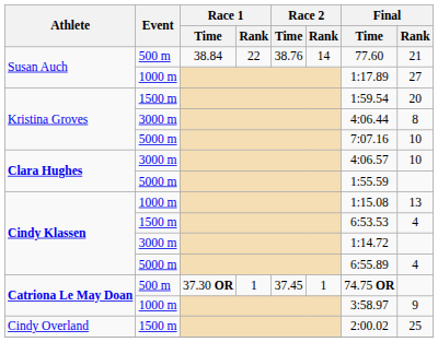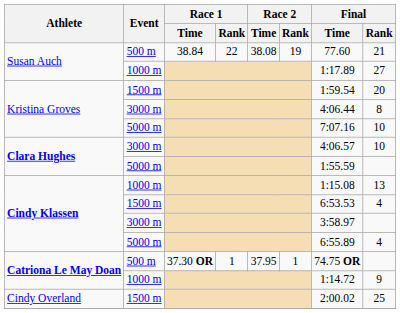 <table class="wikitable" style="font-size:90%">
 <tr>
 <th rowspan="2">Athlete</th>
 <th rowspan="2">Event</th>
 <th colspan="2">Race 1</th>
 <th colspan="2">Race 2</th>
 <th colspan="2">Final</th>
 </tr>
 <tr>
 <th>Time</th>
 <th>Rank</th>
 <th>Time</th>
 <th>Rank</th>
 <th>Time</th>
 <th>Rank</th>
 </tr>
 <tr>
 <td rowspan=2><a href='#'>Susan Auch</a></td>
 <td><a href='#'>500 m</a></td>
 <td align="center">38.84</td>
 <td align="center">22</td>
-<td align="center">38.76</td>
-<td align="center">14</td>
+<td align="center">38.08</td>
+<td align="center">19</td>
 <td align="center">77.60</td>
 <td align="center">21</td>
 </tr>
 <tr>
 <td><a href='#'>1000 m</a></td>
 <td colspan=4 bgcolor=wheat></td>
 <td align="center">1:17.89</td>
 <td align="center">27</td>
 </tr>
 <tr>
 <td rowspan=3><a href='#'>Kristina Groves</a></td>
 <td><a href='#'>1500 m</a></td>
 <td colspan=4 bgcolor=wheat></td>
 <td align="center">1:59.54</td>
 <td align="center">20</td>
 </tr>
 <tr>
 <td><a href='#'>3000 m</a></td>
 <td colspan=4 bgcolor=wheat></td>
 <td align="center">4:06.44</td>
 <td align="center">8</td>
 </tr>
 <tr>
 <td><a href='#'>5000 m</a></td>
 <td colspan=4 bgcolor=wheat></td>
 <td align="center">7:07.16</td>
 <td align="center">10</td>
 </tr>
 <tr>
 <td rowspan=2><strong><a href='#'>Clara Hughes</a></strong></td>
 <td><a href='#'>3000 m</a></td>
 <td colspan=4 bgcolor=wheat></td>
 <td align="center">4:06.57</td>
 <td align="center">10</td>
 </tr>
 <tr>
 <td><a href='#'>5000 m</a></td>
 <td colspan=4 bgcolor=wheat></td>
 <td align="center">1:55.59</td>
 <td align="center"></td>
 </tr>
 <tr>
 <td rowspan=4><strong><a href='#'>Cindy Klassen</a></strong></td>
 <td><a href='#'>1000 m</a></td>
 <td colspan=4 bgcolor=wheat></td>
 <td align="center">1:15.08</td>
 <td align="center">13</td>
 </tr>
 <tr>
 <td><a href='#'>1500 m</a></td>
 <td colspan=4 bgcolor=wheat></td>
 <td align="center">6:53.53</td>
 <td align="center">4</td>
 </tr>
 <tr>
 <td><a href='#'>3000 m</a></td>
 <td colspan=4 bgcolor=wheat></td>
-<td align="center">1:14.72</td>
+<td align="center">3:58.97</td>
 <td align="center"></td>
 </tr>
 <tr>
 <td><a href='#'>5000 m</a></td>
 <td colspan=4 bgcolor=wheat></td>
 <td align="center">6:55.89</td>
 <td align="center">4</td>
 </tr>
 <tr>
 <td rowspan=2><strong><a href='#'>Catriona Le May Doan</a></strong></td>
 <td><a href='#'>500 m</a></td>
 <td align="center">37.30 <strong>OR</strong></td>
 <td align="center">1</td>
-<td align="center">37.45</td>
+<td align="center">37.95</td>
 <td align="center">1</td>
 <td align="center">74.75 <strong>OR</strong></td>
 <td align="center"></td>
 </tr>
 <tr>
 <td><a href='#'>1000 m</a></td>
 <td colspan=4 bgcolor=wheat></td>
-<td align="center">3:58.97</td>
+<td align="center">1:14.72</td>
 <td align="center">9</td>
 </tr>
 <tr>
 <td><a href='#'>Cindy Overland</a></td>
 <td><a href='#'>1500 m</a></td>
 <td colspan=4 bgcolor=wheat></td>
 <td align="center">2:00.02</td>
 <td align="center">25</td>
 </tr>
 <tr>
 </tr>
 </table>
